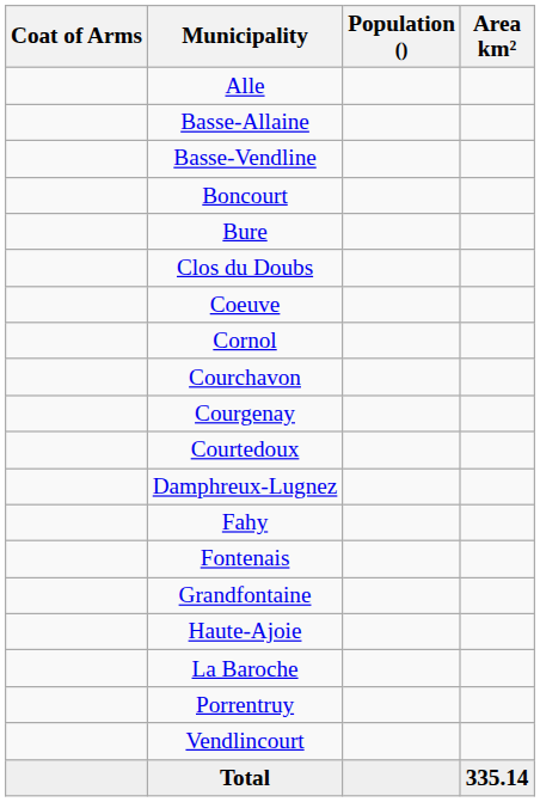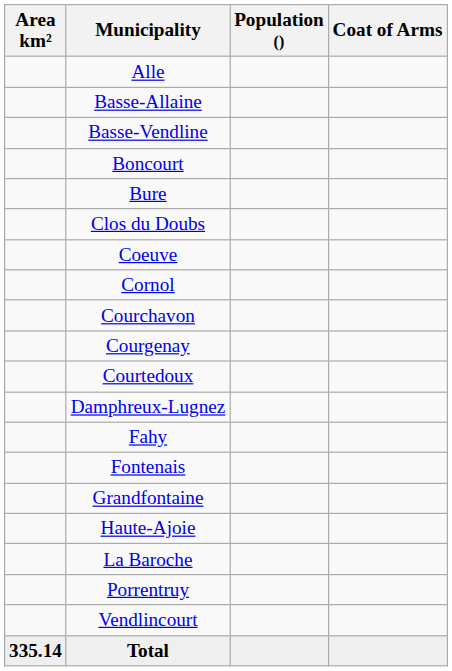 <table class="wikitable">
 <tr>
-<th>Coat of Arms</th>
+<th>Area <br>km²<small></small></th>
 <th>Municipality</th>
 <th>Population<br><small>()</small></th>
-<th>Area <br>km²<small></small></th>
+<th>Coat of Arms</th>
 </tr>
 <tr>
 <td align="center"></td>
 <td align="center"><a href='#'>Alle</a></td>
 <td align="center"></td>
 <td align="center"></td>
 </tr>
 <tr>
 <td align="center"></td>
 <td align="center"><a href='#'>Basse-Allaine</a></td>
 <td align="center"></td>
 <td align="center"></td>
 </tr>
 <tr>
 <td align="center"></td>
 <td align="center"><a href='#'>Basse-Vendline</a></td>
 <td align="center"></td>
 <td align="center"></td>
 </tr>
 <tr>
 <td align="center"></td>
 <td align="center"><a href='#'>Boncourt</a></td>
 <td align="center"></td>
 <td align="center"></td>
 </tr>
 <tr>
 <td align="center"></td>
 <td align="center"><a href='#'>Bure</a></td>
 <td align="center"></td>
 <td align="center"></td>
 </tr>
 <tr>
 <td align="center"></td>
 <td align="center"><a href='#'>Clos du Doubs</a></td>
 <td align="center"></td>
 <td align="center"></td>
 </tr>
 <tr>
 <td align="center"></td>
 <td align="center"><a href='#'>Coeuve</a></td>
 <td align="center"></td>
 <td align="center"></td>
 </tr>
 <tr>
 <td align="center"></td>
 <td align="center"><a href='#'>Cornol</a></td>
 <td align="center"></td>
 <td align="center"></td>
 </tr>
 <tr>
 <td align="center"></td>
 <td align="center"><a href='#'>Courchavon</a></td>
 <td align="center"></td>
 <td align="center"></td>
 </tr>
 <tr>
 <td align="center"></td>
 <td align="center"><a href='#'>Courgenay</a></td>
 <td align="center"></td>
 <td align="center"></td>
 </tr>
 <tr>
 <td align="center"></td>
 <td align="center"><a href='#'>Courtedoux</a></td>
 <td align="center"></td>
 <td align="center"></td>
 </tr>
 <tr>
 <td align="center"></td>
 <td align="center"><a href='#'>Damphreux-Lugnez</a></td>
 <td align="center"></td>
 <td align="center"></td>
 </tr>
 <tr>
 <td align="center"></td>
 <td align="center"><a href='#'>Fahy</a></td>
 <td align="center"></td>
 <td align="center"></td>
 </tr>
 <tr>
 <td align="center"></td>
 <td align="center"><a href='#'>Fontenais</a></td>
 <td align="center"></td>
 <td align="center"></td>
 </tr>
 <tr>
 <td align="center"></td>
 <td align="center"><a href='#'>Grandfontaine</a></td>
 <td align="center"></td>
 <td align="center"></td>
 </tr>
 <tr>
 <td align="center"></td>
 <td align="center"><a href='#'>Haute-Ajoie</a></td>
 <td align="center"></td>
 <td align="center"></td>
 </tr>
 <tr>
 <td align="center"></td>
 <td align="center"><a href='#'>La Baroche</a></td>
 <td align="center"></td>
 <td align="center"></td>
 </tr>
 <tr>
 <td align="center"></td>
 <td align="center"><a href='#'>Porrentruy</a></td>
 <td align="center"></td>
 <td align="center"></td>
 </tr>
 <tr>
 <td align="center"></td>
 <td align="center"><a href='#'>Vendlincourt</a></td>
 <td align="center"></td>
 <td align="center"></td>
 </tr>
 <tr>
-<td bgcolor="#EFEFEF"></td>
+<td bgcolor="#EFEFEF" align="center"><strong>335.14</strong></td>
 <td bgcolor="#EFEFEF" align="center"><strong>Total</strong></td>
 <td bgcolor="#EFEFEF" align="center"></td>
-<td bgcolor="#EFEFEF" align="center"><strong>335.14</strong></td>
+<td bgcolor="#EFEFEF"></td>
 </tr>
 </table>
